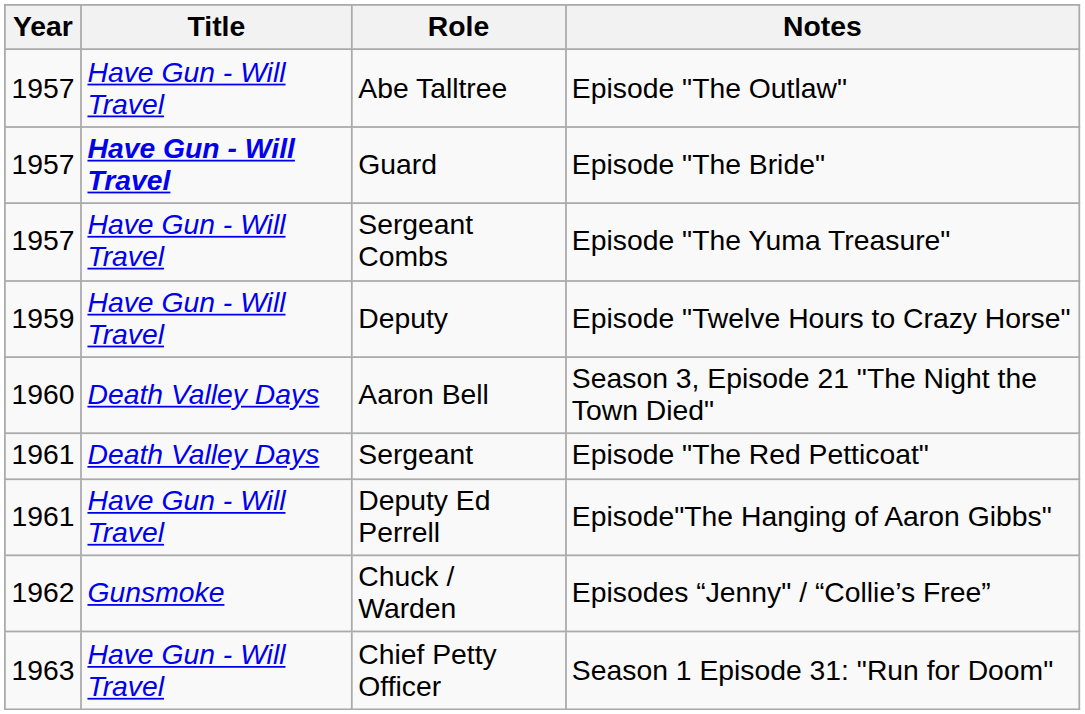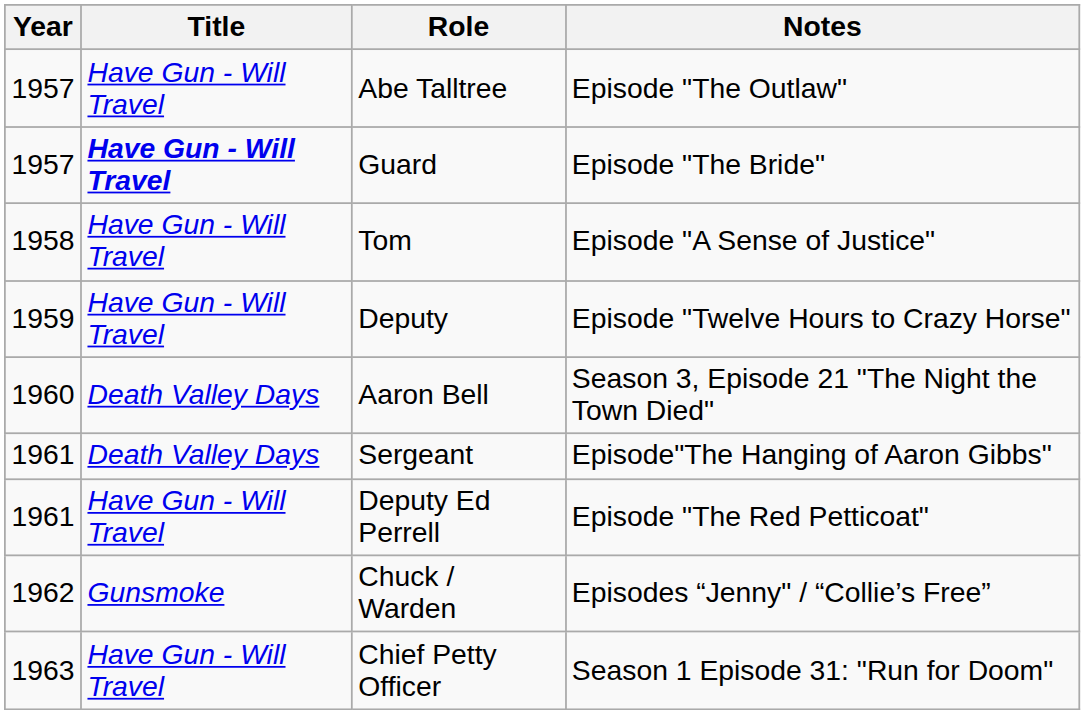 <table class="wikitable plainrowheaders sortable">
 <tr>
 <th scope="col">Year</th>
 <th scope="col">Title</th>
 <th scope="col">Role</th>
 <th scope="col" class="unsortable">Notes</th>
 </tr>
 <tr>
 <td>1957</td>
 <td><em><a href='#'>Have Gun - Will Travel</a></em></td>
 <td>Abe Talltree</td>
 <td>Episode "The Outlaw"</td>
 </tr>
 <tr>
 <td>1957</td>
 <td><strong><em><a href='#'>Have Gun - Will Travel</a></em></strong></td>
 <td>Guard</td>
 <td>Episode "The Bride"</td>
 </tr>
 <tr>
-<td>1957</td>
+<td>1958</td>
 <td><em><a href='#'>Have Gun - Will Travel</a></em></td>
-<td>Sergeant Combs</td>
-<td>Episode "The Yuma Treasure"</td>
+<td>Tom</td>
+<td>Episode "A Sense of Justice"</td>
 </tr>
 <tr>
 <td>1959</td>
 <td><em><a href='#'>Have Gun - Will Travel</a></em></td>
 <td>Deputy</td>
 <td>Episode "Twelve Hours to Crazy Horse"</td>
 </tr>
 <tr>
 <td>1960</td>
 <td><em><a href='#'>Death Valley Days</a></em></td>
 <td>Aaron Bell</td>
 <td>Season 3, Episode 21 "The Night the Town Died"</td>
 </tr>
 <tr>
 <td>1961</td>
 <td><em><a href='#'>Death Valley Days</a></em></td>
 <td>Sergeant</td>
-<td>Episode "The Red Petticoat"</td>
+<td>Episode"The Hanging of Aaron Gibbs"</td>
 </tr>
 <tr>
 <td>1961</td>
 <td><em><a href='#'>Have Gun - Will Travel</a></em></td>
 <td>Deputy Ed Perrell</td>
-<td>Episode"The Hanging of Aaron Gibbs"</td>
+<td>Episode "The Red Petticoat"</td>
 </tr>
 <tr>
 <td>1962</td>
 <td><em><a href='#'>Gunsmoke</a></em></td>
 <td>Chuck / Warden</td>
 <td>Episodes “Jenny" / “Collie’s Free”</td>
 </tr>
 <tr>
 <td>1963</td>
 <td><em><a href='#'>Have Gun - Will Travel</a></em></td>
 <td>Chief Petty Officer</td>
 <td>Season 1 Episode 31: "Run for Doom"</td>
 </tr>
 </table>
